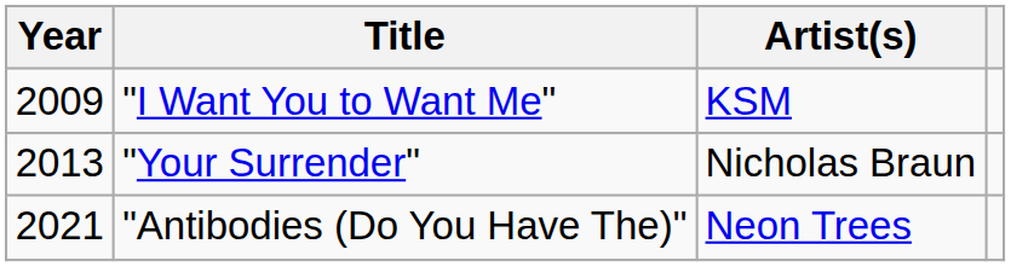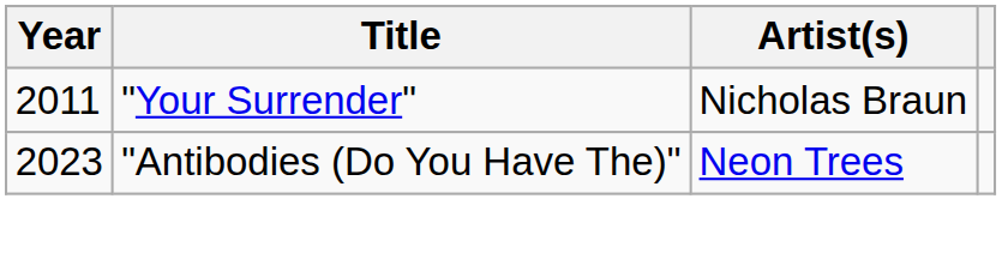 <table class="wikitable sortable">
 <tr>
 <th>Year</th>
 <th>Title</th>
 <th>Artist(s)</th>
 <th scope="col"></th>
 </tr>
 <tr>
-<td>2009</td>
-<td>"<a href='#'>I Want You to Want Me</a>" </td>
-<td><a href='#'>KSM</a></td>
-<td></td>
-</tr>
-<tr>
-<td>2013</td>
+<td>2011</td>
 <td>"<a href='#'>Your Surrender</a>" </td>
 <td>Nicholas Braun</td>
 <td></td>
 </tr>
 <tr>
-<td>2021</td>
+<td>2023</td>
 <td>"Antibodies (Do You Have The)" </td>
 <td><a href='#'>Neon Trees</a></td>
 <td></td>
 </tr>
 </table>
